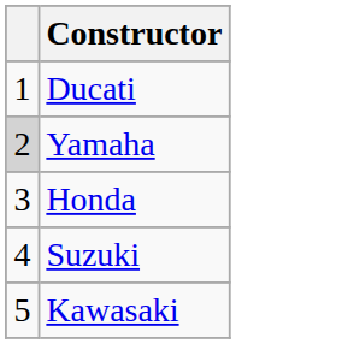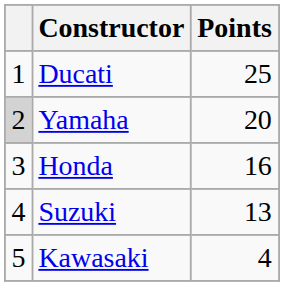 <table class="wikitable" style="font-size: 95%;">
 <tr>
 <th></th>
 <th>Constructor</th>
+<th>Points</th>
 </tr>
 <tr>
 <td align=center>1</td>
 <td> <a href='#'>Ducati</a></td>
+<td align=right>25</td>
 </tr>
 <tr>
 <td align=center style="background: lightgrey;">2</td>
 <td> <a href='#'>Yamaha</a></td>
+<td align=right>20</td>
 </tr>
 <tr>
 <td align=center>3</td>
 <td> <a href='#'>Honda</a></td>
+<td align=right>16</td>
 </tr>
 <tr>
 <td align=center>4</td>
 <td> <a href='#'>Suzuki</a></td>
+<td align=right>13</td>
 </tr>
 <tr>
 <td align=center>5</td>
 <td> <a href='#'>Kawasaki</a></td>
+<td align=right>4</td>
 </tr>
 </table>
